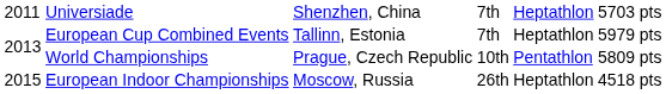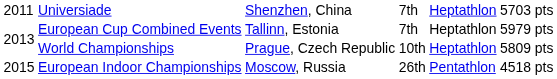 <table>
 <tr>
 <td>2011</td>
 <td><a href='#'>Universiade</a></td>
 <td><a href='#'>Shenzhen</a>, China</td>
 <td>7th</td>
 <td><a href='#'>Heptathlon</a></td>
 <td>5703 pts</td>
 </tr>
 <tr>
 <td rowspan=2>2013</td>
 <td><a href='#'>European Cup Combined Events</a></td>
 <td><a href='#'>Tallinn</a>, Estonia</td>
 <td>7th</td>
 <td>Heptathlon</td>
 <td>5979 pts</td>
 </tr>
 <tr>
 <td><a href='#'>World Championships</a></td>
 <td><a href='#'>Prague</a>, Czech Republic</td>
 <td>10th</td>
-<td><a href='#'>Pentathlon</a></td>
+<td><a href='#'>Heptathlon</a></td>
 <td>5809 pts</td>
 <td></td>
 </tr>
 <tr>
 <td>2015</td>
 <td><a href='#'>European Indoor Championships</a></td>
 <td><a href='#'>Moscow</a>, Russia</td>
 <td>26th</td>
-<td>Heptathlon</td>
+<td><a href='#'>Pentathlon</a></td>
 <td>4518 pts</td>
 <td></td>
 </tr>
 </table>
